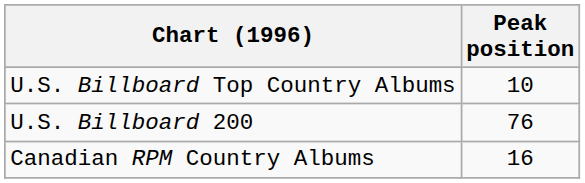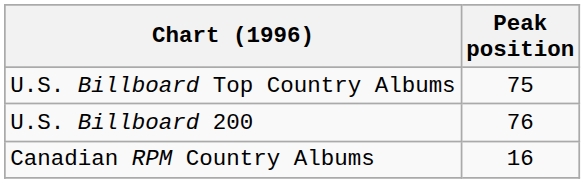 <table class="wikitable">
 <tr>
 <th>Chart (1996)</th>
 <th>Peak<br>position</th>
 </tr>
 <tr>
 <td>U.S. <em>Billboard</em> Top Country Albums</td>
-<td align="center">10</td>
+<td align="center">75</td>
 </tr>
 <tr>
 <td>U.S. <em>Billboard</em> 200</td>
 <td align="center">76</td>
 </tr>
 <tr>
 <td>Canadian <em>RPM</em> Country Albums</td>
 <td align="center">16</td>
 </tr>
 </table>
